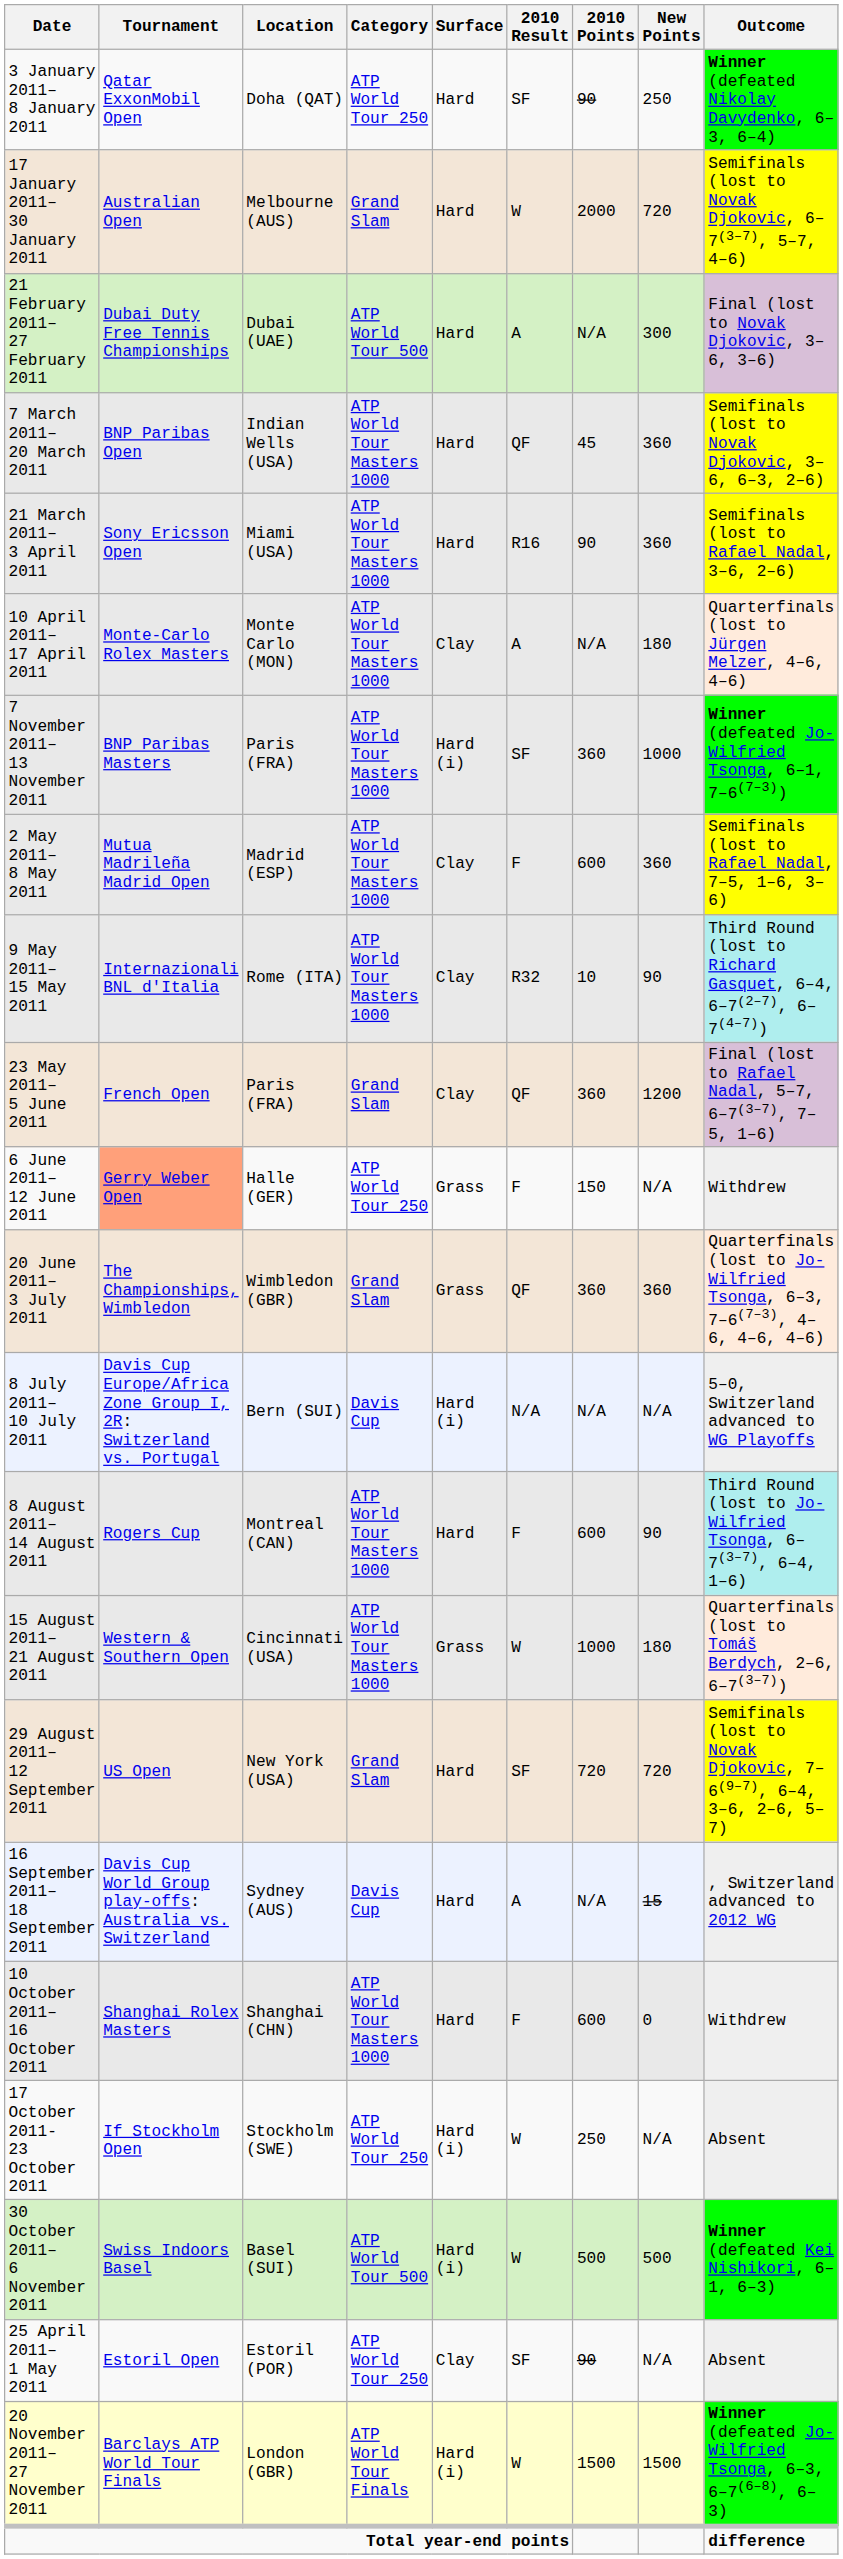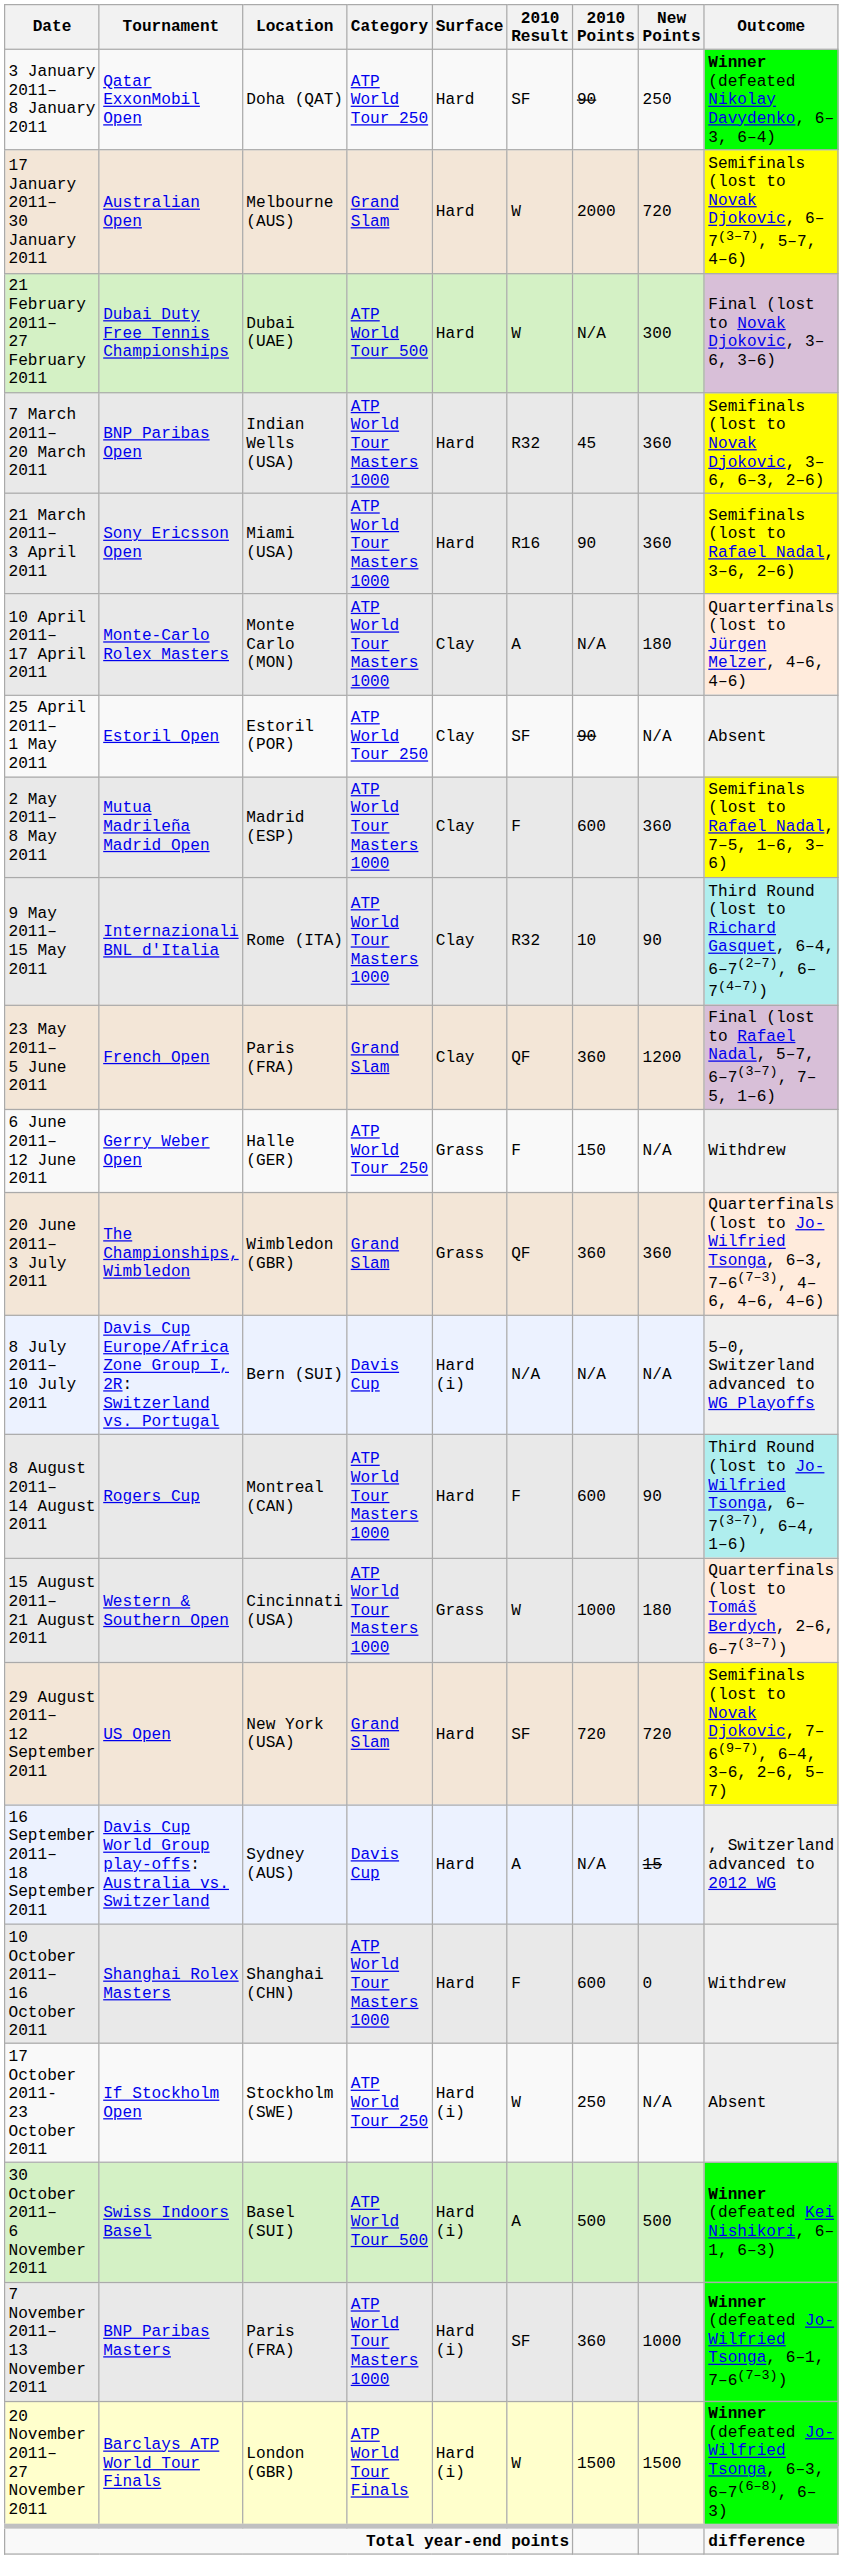 <table class="wikitable">
 <tr>
 <th style="width:125px">Date</th>
 <th style="width:210px">Tournament</th>
 <th style="width:140px">Location</th>
 <th style="width:180px">Category</th>
 <th width=50>Surface</th>
 <th style="width:40px">2010 Result</th>
 <th style="width:40px">2010 Points</th>
 <th style="width:40px">New Points</th>
 <th style="width:260px">Outcome</th>
 </tr>
 <tr>
 <td>3 January 2011–<br>8 January 2011</td>
 <td><a href='#'>Qatar ExxonMobil Open</a></td>
 <td>Doha (QAT)</td>
 <td><a href='#'>ATP World Tour 250</a></td>
 <td>Hard</td>
 <td>SF</td>
 <td><del>90</del></td>
 <td>250</td>
 <td style="background:lime;"><strong>Winner</strong> (defeated <a href='#'>Nikolay Davydenko</a>, 6–3, 6–4)</td>
 </tr>
 <tr style="background:#F3E6D7;">
 <td>17 January 2011–<br>30 January 2011</td>
 <td><a href='#'>Australian Open</a></td>
 <td>Melbourne (AUS)</td>
 <td><a href='#'>Grand Slam</a></td>
 <td>Hard</td>
 <td>W</td>
 <td>2000</td>
 <td>720</td>
 <td style="background:yellow;">Semifinals (lost to <a href='#'>Novak Djokovic</a>, 6–7<sup>(3–7)</sup>, 5–7, 4–6)</td>
 </tr>
 <tr style="background:#D4F1C5;">
 <td>21 February 2011–<br>27 February 2011</td>
 <td><a href='#'>Dubai Duty Free Tennis Championships</a></td>
 <td>Dubai (UAE)</td>
 <td><a href='#'>ATP World Tour 500</a></td>
 <td>Hard</td>
-<td>A</td>
+<td>W</td>
 <td>N/A</td>
 <td>300</td>
 <td style="background:thistle;">Final (lost to <a href='#'>Novak Djokovic</a>, 3–6, 3–6)</td>
 </tr>
 <tr style="background:#E9E9E9;">
 <td>7 March 2011–<br>20 March 2011</td>
 <td><a href='#'>BNP Paribas Open</a></td>
 <td>Indian Wells (USA)</td>
 <td><a href='#'>ATP World Tour Masters 1000</a></td>
 <td>Hard</td>
-<td>QF</td>
+<td>R32</td>
 <td>45</td>
 <td>360</td>
 <td style="background:yellow;">Semifinals (lost to <a href='#'>Novak Djokovic</a>, 3–6, 6–3, 2–6)</td>
 </tr>
 <tr style="background:#E9E9E9;">
 <td>21 March 2011–<br>3 April 2011</td>
 <td><a href='#'>Sony Ericsson Open</a></td>
 <td>Miami (USA)</td>
 <td><a href='#'>ATP World Tour Masters 1000</a></td>
 <td>Hard</td>
 <td>R16</td>
 <td>90</td>
 <td>360</td>
 <td style="background:yellow;">Semifinals (lost to <a href='#'>Rafael Nadal</a>, 3–6, 2–6)</td>
 </tr>
 <tr style="background:#E9E9E9;">
 <td>10 April 2011–<br>17 April 2011</td>
 <td><a href='#'>Monte-Carlo Rolex Masters</a></td>
 <td>Monte Carlo (MON)</td>
 <td><a href='#'>ATP World Tour Masters 1000</a></td>
 <td>Clay</td>
 <td>A</td>
 <td>N/A</td>
 <td>180</td>
 <td style="background:#ffebdc;">Quarterfinals (lost to <a href='#'>Jürgen Melzer</a>, 4–6, 4–6)</td>
 </tr>
-<tr style="background:#E9E9E9;">
-<td>7 November 2011–<br>13 November 2011</td>
-<td><a href='#'>BNP Paribas Masters</a></td>
-<td>Paris (FRA)</td>
-<td><a href='#'>ATP World Tour Masters 1000</a></td>
-<td>Hard (i)</td>
+<tr>
+<td>25 April 2011–<br>1 May 2011</td>
+<td><a href='#'>Estoril Open</a></td>
+<td>Estoril (POR)</td>
+<td><a href='#'>ATP World Tour 250</a></td>
+<td>Clay</td>
 <td>SF</td>
-<td>360</td>
-<td>1000</td>
-<td style="background:lime;"><strong>Winner</strong> (defeated <a href='#'>Jo-Wilfried Tsonga</a>, 6–1, 7–6<sup>(7–3)</sup>)</td>
+<td><del>90</del></td>
+<td>N/A</td>
+<td style="background:#efefef;">Absent</td>
 </tr>
 <tr style="background:#E9E9E9;">
 <td>2 May 2011–<br>8 May 2011</td>
 <td><a href='#'>Mutua Madrileña Madrid Open</a></td>
 <td>Madrid (ESP)</td>
 <td><a href='#'>ATP World Tour Masters 1000</a></td>
 <td>Clay</td>
 <td>F</td>
 <td>600</td>
 <td>360</td>
 <td style="background:yellow;">Semifinals (lost to <a href='#'>Rafael Nadal</a>, 7–5, 1–6, 3–6)</td>
 </tr>
 <tr style="background:#E9E9E9;">
 <td>9 May 2011–<br>15 May 2011</td>
 <td><a href='#'>Internazionali BNL d'Italia</a></td>
 <td>Rome (ITA)</td>
 <td><a href='#'>ATP World Tour Masters 1000</a></td>
 <td>Clay</td>
 <td>R32</td>
 <td>10</td>
 <td>90</td>
 <td style="background:#afeeee;">Third Round (lost to <a href='#'>Richard Gasquet</a>, 6–4, 6–7<sup>(2–7)</sup>, 6–7<sup>(4–7)</sup>)</td>
 </tr>
 <tr style="background:#F3E6D7;">
 <td>23 May 2011–<br>5 June 2011</td>
 <td><a href='#'>French Open</a></td>
 <td>Paris (FRA)</td>
 <td><a href='#'>Grand Slam</a></td>
 <td>Clay</td>
 <td>QF</td>
 <td>360</td>
 <td>1200</td>
 <td style="background:thistle;">Final (lost to <a href='#'>Rafael Nadal</a>, 5–7, 6–7<sup>(3–7)</sup>, 7–5, 1–6)</td>
 </tr>
 <tr>
 <td>6 June 2011–<br>12 June 2011</td>
-<td style="background: lightsalmon;"><a href='#'>Gerry Weber Open</a></td>
+<td><a href='#'>Gerry Weber Open</a></td>
 <td>Halle (GER)</td>
 <td><a href='#'>ATP World Tour 250</a></td>
 <td>Grass</td>
 <td>F</td>
 <td>150</td>
 <td>N/A</td>
 <td style="background:#efefef;">Withdrew</td>
 </tr>
 <tr style="background:#F3E6D7;">
 <td>20 June 2011–<br>3 July 2011</td>
 <td><a href='#'>The Championships, Wimbledon</a></td>
 <td>Wimbledon (GBR)</td>
 <td><a href='#'>Grand Slam</a></td>
 <td>Grass</td>
 <td>QF</td>
 <td>360</td>
 <td>360</td>
 <td style="background:#ffebdc;">Quarterfinals (lost to <a href='#'>Jo-Wilfried Tsonga</a>, 6–3, 7–6<sup>(7–3)</sup>, 4–6, 4–6, 4–6)</td>
 </tr>
 <tr style="background:#ECF2FF;">
 <td>8 July 2011–<br>10 July 2011</td>
 <td><a href='#'>Davis Cup</a> <a href='#'>Europe/Africa Zone Group I, 2R</a>: <a href='#'>Switzerland vs. Portugal</a></td>
 <td>Bern (SUI)</td>
 <td><a href='#'>Davis Cup</a></td>
 <td>Hard (i)</td>
 <td>N/A</td>
 <td>N/A</td>
 <td>N/A</td>
 <td style="background:#efefef;"> 5–0, Switzerland advanced to <a href='#'>WG Playoffs</a></td>
 </tr>
 <tr style="background:#E9E9E9;">
 <td>8 August 2011–<br>14 August 2011</td>
 <td><a href='#'>Rogers Cup</a></td>
 <td>Montreal (CAN)</td>
 <td><a href='#'>ATP World Tour Masters 1000</a></td>
 <td>Hard</td>
 <td>F</td>
 <td>600</td>
 <td>90</td>
 <td style="background:#afeeee;">Third Round (lost to <a href='#'>Jo-Wilfried Tsonga</a>, 6–7<sup>(3–7)</sup>, 6–4, 1–6)</td>
 </tr>
 <tr style="background:#E9E9E9;">
 <td>15 August 2011–<br>21 August 2011</td>
 <td><a href='#'>Western & Southern Open</a></td>
 <td>Cincinnati (USA)</td>
 <td><a href='#'>ATP World Tour Masters 1000</a></td>
 <td>Grass</td>
 <td>W</td>
 <td>1000</td>
 <td>180</td>
 <td style="background:#ffebdc;">Quarterfinals (lost to <a href='#'>Tomáš Berdych</a>, 2–6, 6–7<sup>(3–7)</sup>)</td>
 </tr>
 <tr style="background:#F3E6D7;">
 <td>29 August 2011–<br>12 September 2011</td>
 <td><a href='#'>US Open</a></td>
 <td>New York (USA)</td>
 <td><a href='#'>Grand Slam</a></td>
 <td>Hard</td>
 <td>SF</td>
 <td>720</td>
 <td>720</td>
 <td style="background:yellow;">Semifinals (lost to <a href='#'>Novak Djokovic</a>, 7–6<sup>(9–7)</sup>, 6–4, 3–6, 2–6, 5–7)</td>
 </tr>
 <tr style="background:#ECF2FF;">
 <td>16 September 2011–<br>18 September 2011</td>
 <td><a href='#'>Davis Cup</a> <a href='#'>World Group play-offs</a>: <br> <a href='#'>Australia vs. Switzerland</a></td>
 <td>Sydney (AUS)</td>
 <td><a href='#'>Davis Cup</a></td>
 <td>Hard</td>
 <td>A</td>
 <td>N/A</td>
 <td><del>15</del></td>
 <td style="background:#efefef;">, Switzerland advanced to <a href='#'>2012 WG</a></td>
 </tr>
 <tr style="background:#E9E9E9;">
 <td>10 October 2011–<br>16 October 2011</td>
 <td><a href='#'>Shanghai Rolex Masters</a></td>
 <td>Shanghai (CHN)</td>
 <td><a href='#'>ATP World Tour Masters 1000</a></td>
 <td>Hard</td>
 <td>F</td>
 <td>600</td>
 <td>0</td>
 <td style="background:#efefef;">Withdrew</td>
 </tr>
 <tr>
 <td>17 October 2011-<br>23 October 2011</td>
 <td><a href='#'>If Stockholm Open</a></td>
 <td>Stockholm (SWE)</td>
 <td><a href='#'>ATP World Tour 250</a></td>
 <td>Hard (i)</td>
 <td>W</td>
 <td>250</td>
 <td>N/A</td>
 <td style="background:#efefef;">Absent</td>
 </tr>
 <tr style="background:#D4F1C5;">
 <td>30 October 2011–<br>6 November 2011</td>
 <td><a href='#'>Swiss Indoors Basel</a></td>
 <td>Basel (SUI)</td>
 <td><a href='#'>ATP World Tour 500</a></td>
 <td>Hard (i)</td>
-<td>W</td>
+<td>A</td>
 <td>500</td>
 <td>500</td>
 <td style="background:lime;"><strong>Winner</strong> (defeated <a href='#'>Kei Nishikori</a>, 6–1, 6–3)</td>
 </tr>
-<tr>
-<td>25 April 2011–<br>1 May 2011</td>
-<td><a href='#'>Estoril Open</a></td>
-<td>Estoril (POR)</td>
-<td><a href='#'>ATP World Tour 250</a></td>
-<td>Clay</td>
+<tr style="background:#E9E9E9;">
+<td>7 November 2011–<br>13 November 2011</td>
+<td><a href='#'>BNP Paribas Masters</a></td>
+<td>Paris (FRA)</td>
+<td><a href='#'>ATP World Tour Masters 1000</a></td>
+<td>Hard (i)</td>
 <td>SF</td>
-<td><del>90</del></td>
-<td>N/A</td>
-<td style="background:#efefef;">Absent</td>
+<td>360</td>
+<td>1000</td>
+<td style="background:lime;"><strong>Winner</strong> (defeated <a href='#'>Jo-Wilfried Tsonga</a>, 6–1, 7–6<sup>(7–3)</sup>)</td>
 </tr>
 <tr style="background:#ffffcc;">
 <td>20 November 2011–<br>27 November 2011</td>
 <td><a href='#'>Barclays ATP World Tour Finals</a></td>
 <td>London (GBR)</td>
 <td><a href='#'>ATP World Tour Finals</a></td>
 <td>Hard (i)</td>
 <td>W</td>
 <td>1500</td>
 <td>1500</td>
 <td style="background:lime;"><strong>Winner</strong> (defeated <a href='#'>Jo-Wilfried Tsonga</a>, 6–3, 6–7<sup>(6–8)</sup>, 6–3)</td>
 </tr>
 <tr style="border-top:4px solid silver;">
 <td colspan=6 align=right><strong>Total year-end points</strong></td>
 <td></td>
 <td></td>
 <td>  <strong>difference</strong></td>
 </tr>
 </table>
